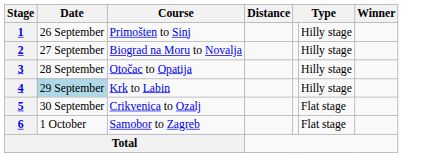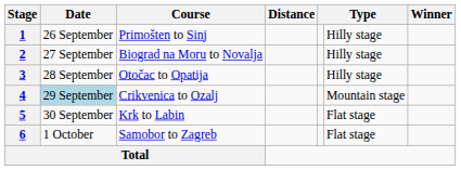 <table class="wikitable">
 <tr>
 <th scope="col">Stage</th>
 <th scope="col">Date</th>
 <th scope="col">Course</th>
 <th scope="col">Distance</th>
 <th colspan="2" scope="col">Type</th>
 <th scope="col">Winner</th>
 </tr>
 <tr>
 <th scope="row"><a href='#'>1</a></th>
 <td>26 September</td>
 <td><a href='#'>Primošten</a> to <a href='#'>Sinj</a></td>
 <td style="text-align:center;"></td>
 <td></td>
 <td>Hilly stage</td>
 <td></td>
 </tr>
 <tr>
 <th scope="row"><a href='#'>2</a></th>
 <td>27 September</td>
 <td><a href='#'>Biograd na Moru</a> to <a href='#'>Novalja</a></td>
 <td style="text-align:center;"></td>
 <td></td>
 <td>Hilly stage</td>
 <td></td>
 </tr>
 <tr>
 <th scope="row"><a href='#'>3</a></th>
 <td>28 September</td>
 <td><a href='#'>Otočac</a> to <a href='#'>Opatija</a></td>
 <td style="text-align:center;"></td>
 <td></td>
 <td>Hilly stage</td>
 <td></td>
 </tr>
 <tr>
 <th scope="row"><a href='#'>4</a></th>
 <td style="background: lightblue;">29 September</td>
-<td><a href='#'>Krk</a> to <a href='#'>Labin</a></td>
+<td><a href='#'>Crikvenica</a> to <a href='#'>Ozalj</a></td>
 <td style="text-align:center;"></td>
 <td></td>
-<td>Hilly stage</td>
+<td>Mountain stage</td>
 <td></td>
 </tr>
 <tr>
 <th scope="row"><a href='#'>5</a></th>
 <td>30 September</td>
-<td><a href='#'>Crikvenica</a> to <a href='#'>Ozalj</a></td>
+<td><a href='#'>Krk</a> to <a href='#'>Labin</a></td>
 <td style="text-align:center;"></td>
 <td></td>
 <td>Flat stage</td>
 <td></td>
 </tr>
 <tr>
 <th scope="row"><a href='#'>6</a></th>
 <td>1 October</td>
 <td><a href='#'>Samobor</a> to <a href='#'>Zagreb</a></td>
 <td style="text-align:center;"></td>
 <td></td>
 <td>Flat stage</td>
 <td></td>
 </tr>
 <tr>
 <th colspan="3">Total</th>
 <td colspan="4" style="text-align:center;"></td>
 </tr>
 </table>
